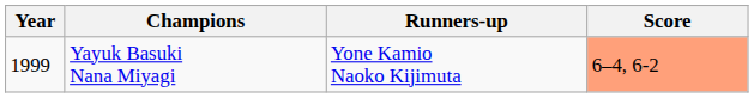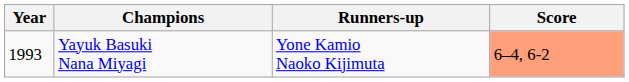 <table class=wikitable>
 <tr>
 <th style="width:40px">Year</th>
 <th style="width:200px">Champions</th>
 <th style="width:200px">Runners-up</th>
 <th style="width:120px" class="unsortable">Score</th>
 </tr>
 <tr>
-<td>1999</td>
+<td>1993</td>
 <td> <a href='#'>Yayuk Basuki</a><br> <a href='#'>Nana Miyagi</a></td>
 <td> <a href='#'>Yone Kamio</a><br> <a href='#'>Naoko Kijimuta</a></td>
 <td style="background: lightsalmon;">6–4, 6-2</td>
 </tr>
 </table>
